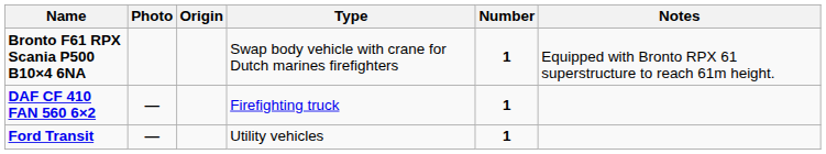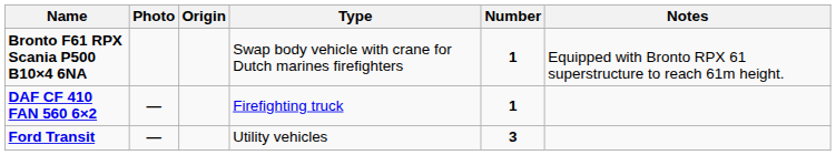 <table class="wikitable" style="width:100%;">
 <tr>
 <th>Name</th>
 <th>Photo</th>
 <th>Origin</th>
 <th>Type</th>
 <th>Number</th>
 <th>Notes</th>
 </tr>
 <tr>
 <td><strong>Bronto F61 RPX</strong><br><strong>Scania P500 B10×4 6NA</strong></td>
 <td></td>
 <td><small></small><br><small></small></td>
 <td>Swap body vehicle with crane for Dutch marines firefighters</td>
 <td style="text-align: center;"><strong>1</strong></td>
 <td><br>Equipped with Bronto RPX 61 superstructure to reach 61m height.</td>
 </tr>
 <tr>
 <td><a href='#'><strong>DAF CF 410 FAN 560 6×2</strong></a></td>
 <td style="text-align: center;"><strong>—</strong></td>
 <td><small></small></td>
 <td><a href='#'>Firefighting truck</a></td>
 <td style="text-align: center;"><strong>1</strong></td>
 <td></td>
 </tr>
 <tr>
 <td><strong><a href='#'>Ford Transit</a></strong></td>
 <td style="text-align: center;"><strong>—</strong></td>
 <td><small></small></td>
 <td>Utility vehicles</td>
-<td style="text-align: center;"><strong>1</strong></td>
+<td style="text-align: center;"><strong>3</strong></td>
 <td></td>
 </tr>
 </table>
